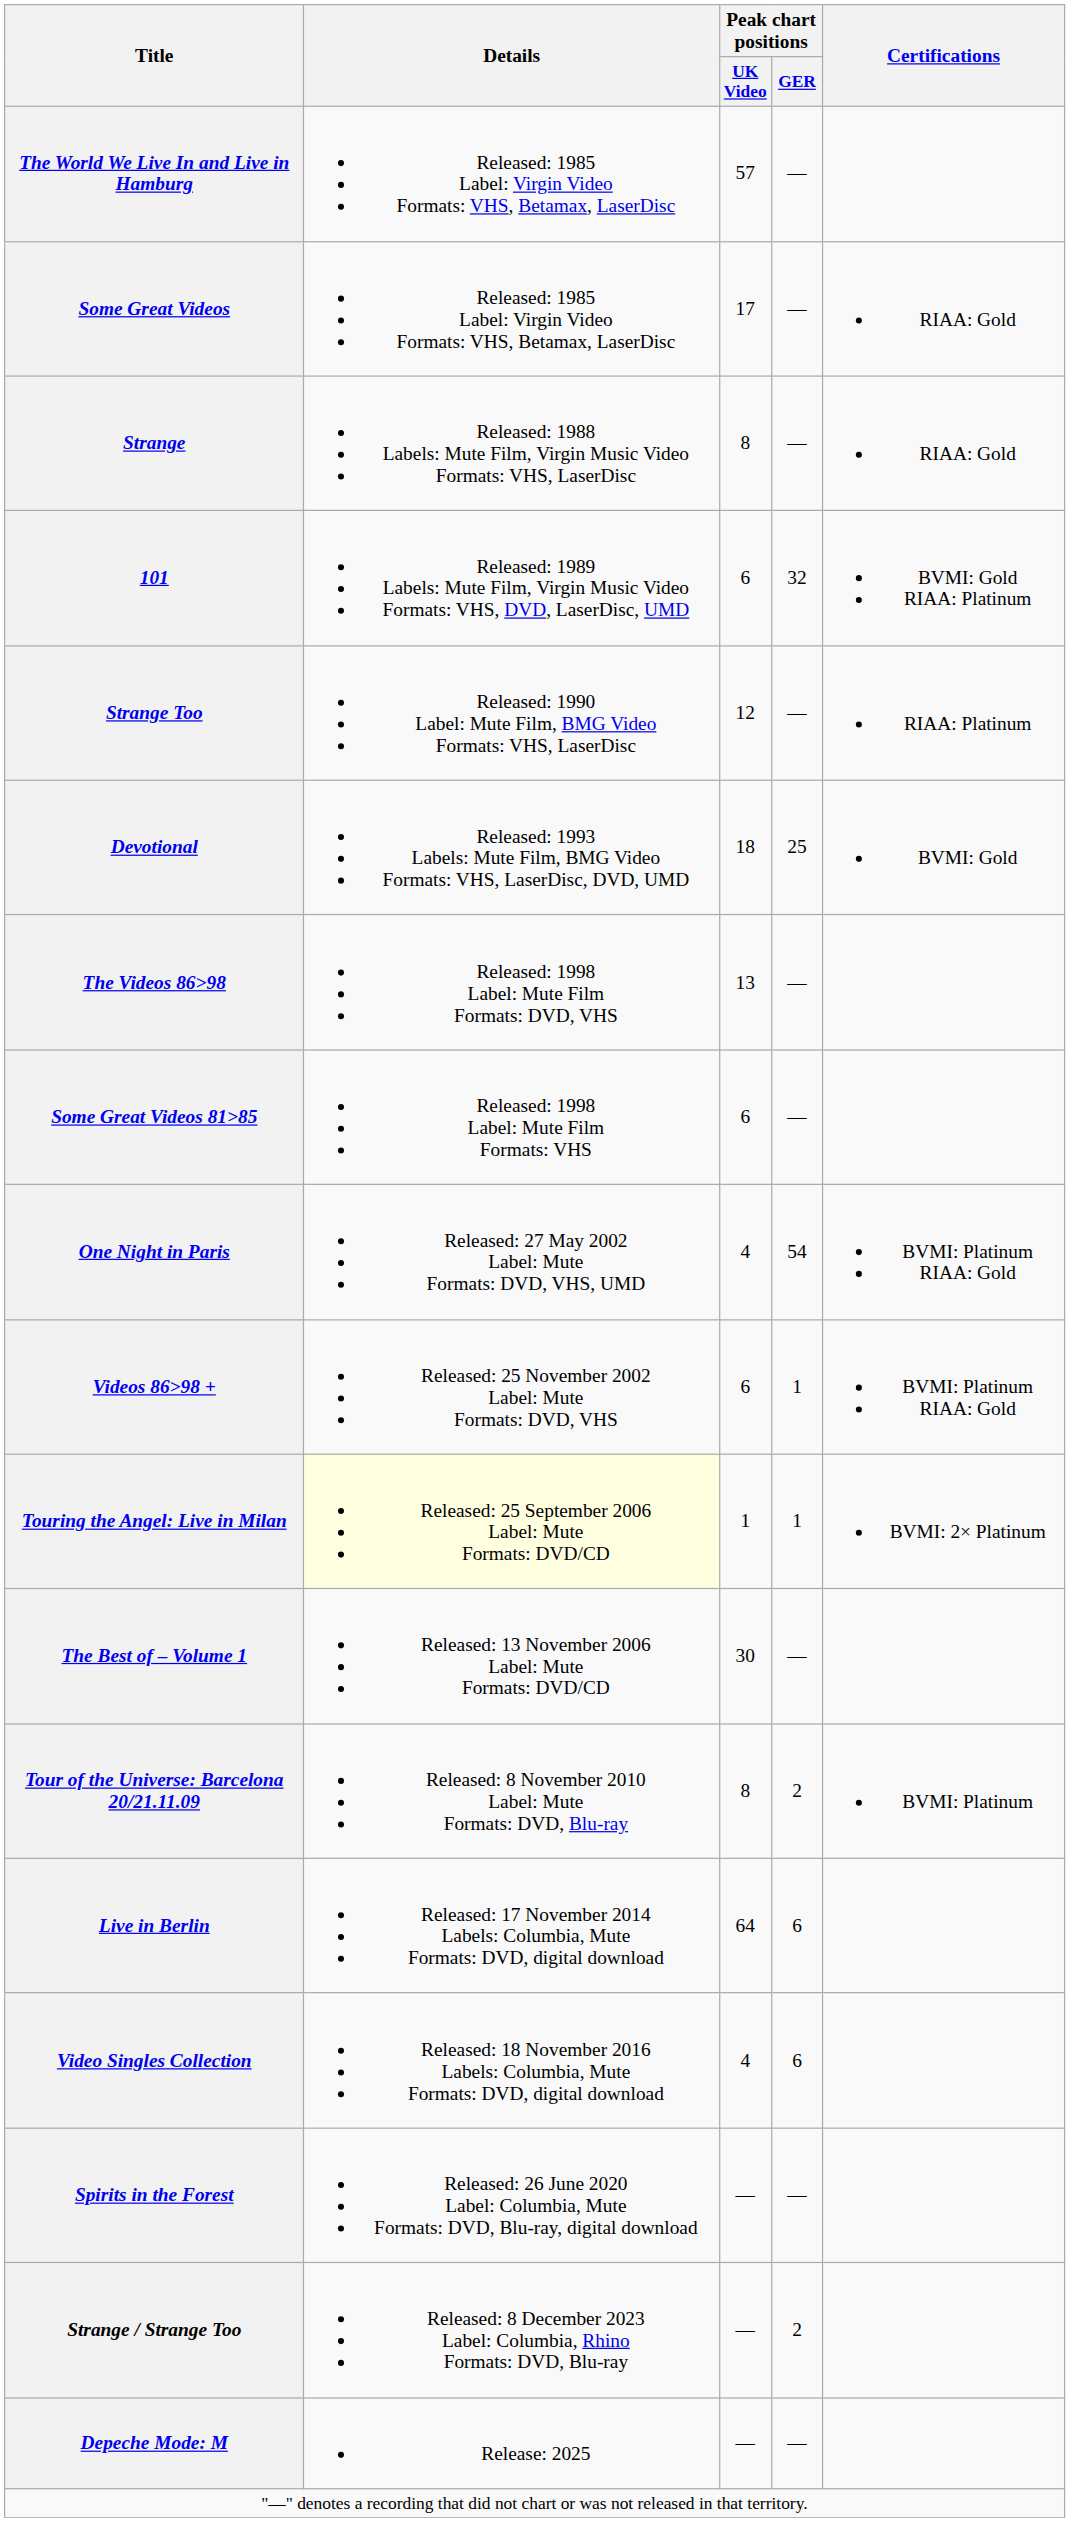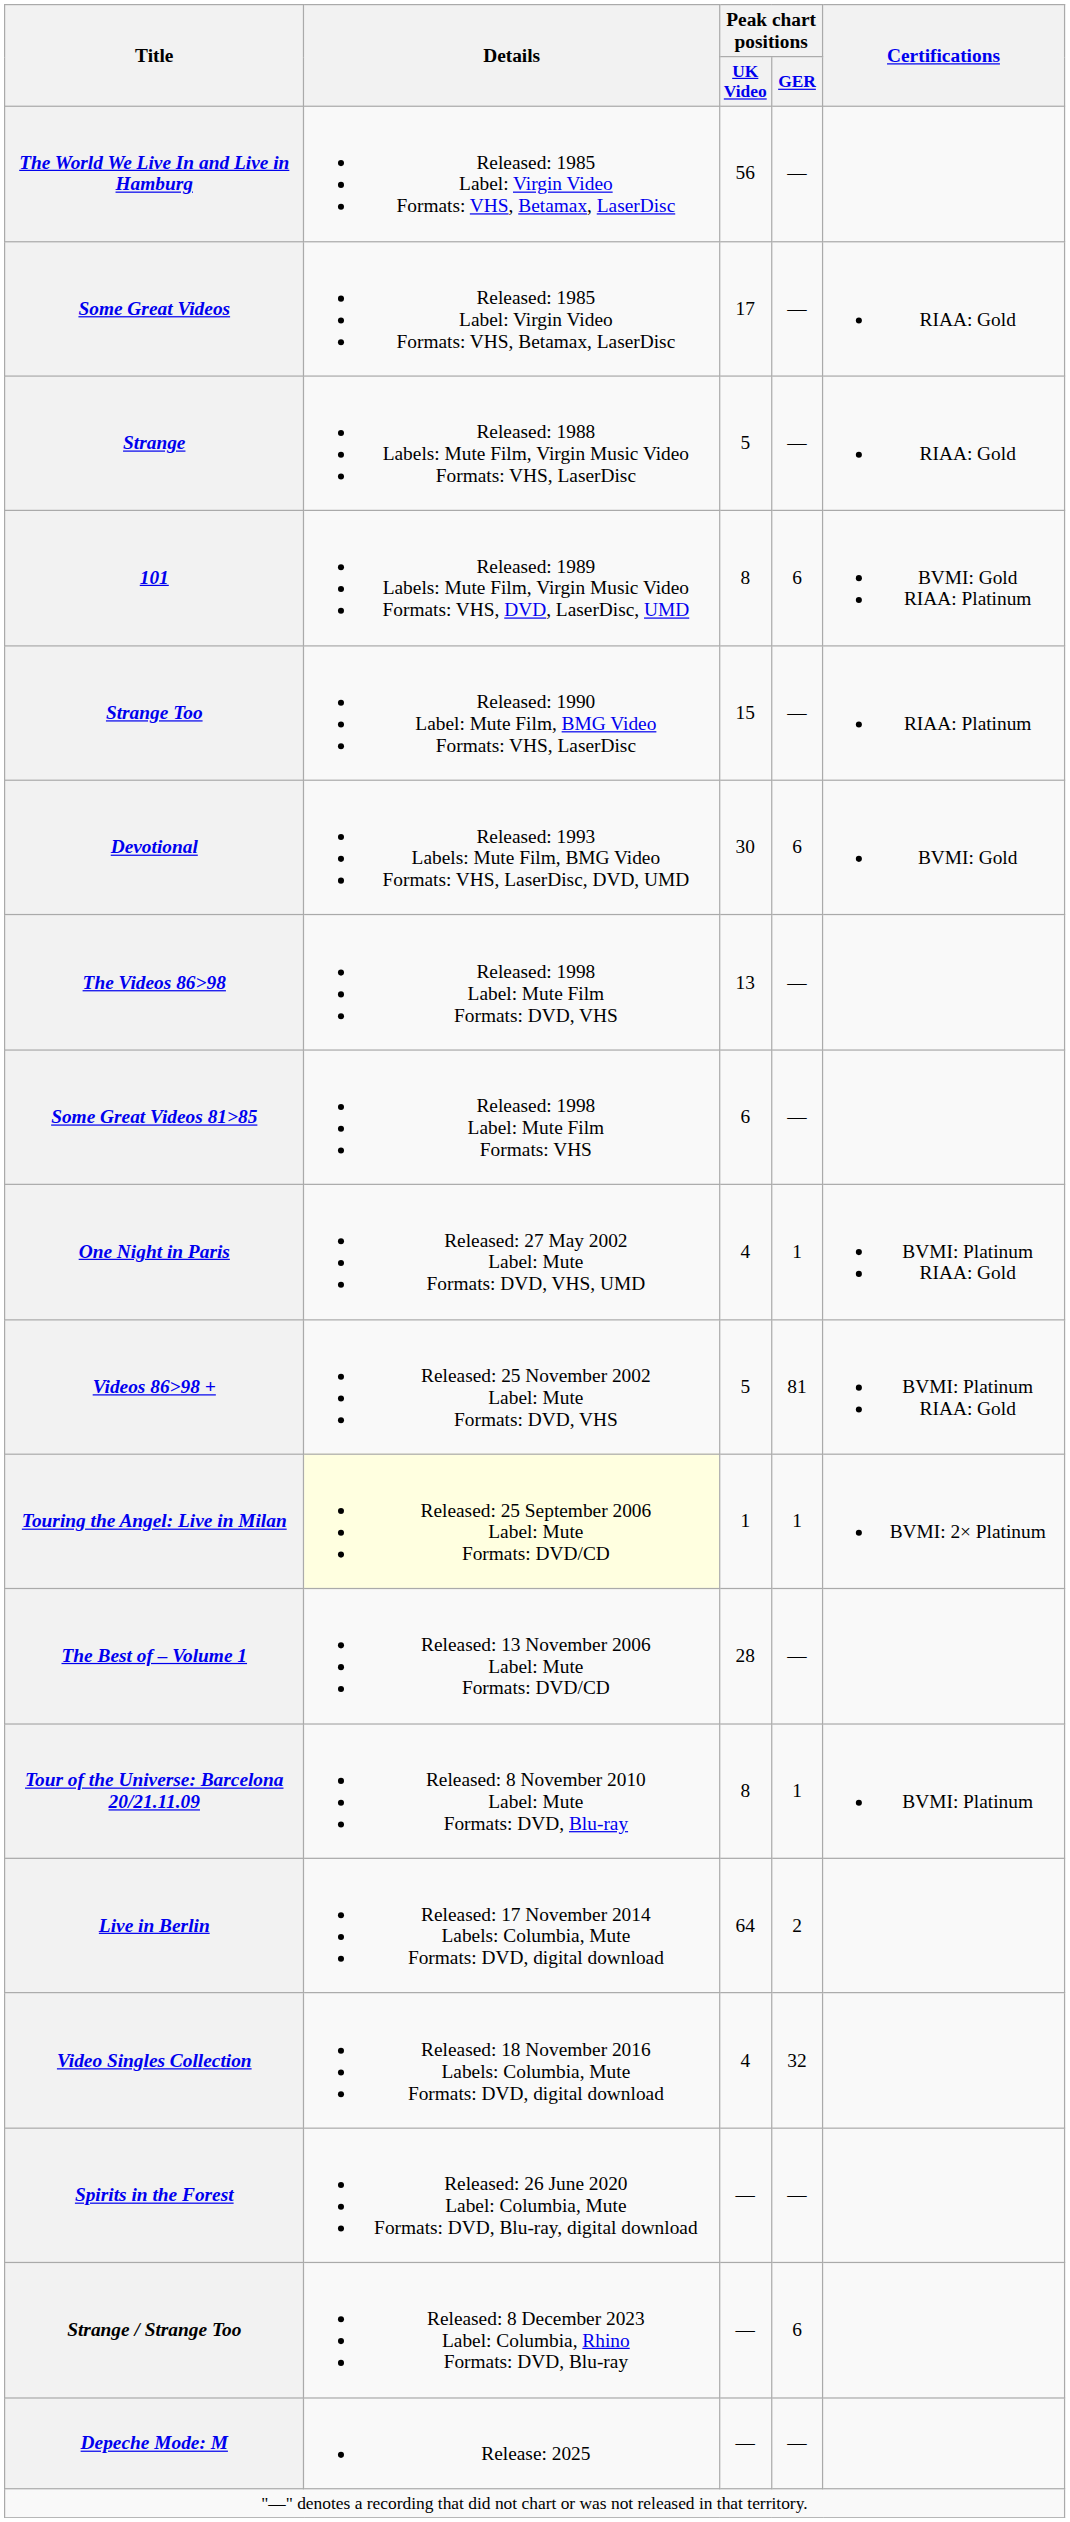 <table class="wikitable plainrowheaders" style="text-align:center;">
 <tr>
 <th scope="col" rowspan="2" style="width:15em;">Title</th>
 <th scope="col" rowspan="2" style="width:21em;">Details</th>
 <th scope="col" colspan="2">Peak chart positions</th>
 <th scope="col" rowspan="2" style="width:12em;"><a href='#'>Certifications</a></th>
 </tr>
 <tr>
 <th scope="col" style="width:2.5em;font-size:90%;"><a href='#'>UK<br>Video</a><br></th>
 <th scope="col" style="width:2.5em;font-size:90%;"><a href='#'>GER</a><br></th>
 </tr>
 <tr>
 <th scope="row"><em><a href='#'>The World We Live In and Live in Hamburg</a></em></th>
 <td><br><ul><li>Released: 1985 </li><li>Label: <a href='#'>Virgin Video</a></li><li>Formats: <a href='#'>VHS</a>, <a href='#'>Betamax</a>, <a href='#'>LaserDisc</a></li></ul></td>
-<td>57</td>
+<td>56</td>
 <td>—</td>
 <td></td>
 </tr>
 <tr>
 <th scope="row"><em><a href='#'>Some Great Videos</a></em></th>
 <td><br><ul><li>Released: 1985 </li><li>Label: Virgin Video</li><li>Formats: VHS, Betamax, LaserDisc</li></ul></td>
 <td>17</td>
 <td>—</td>
 <td><br><ul><li>RIAA: Gold</li></ul></td>
 </tr>
 <tr>
 <th scope="row"><em><a href='#'>Strange</a></em></th>
 <td><br><ul><li>Released: 1988 </li><li>Labels: Mute Film, Virgin Music Video</li><li>Formats: VHS, LaserDisc</li></ul></td>
-<td>8</td>
+<td>5</td>
 <td>—</td>
 <td><br><ul><li>RIAA: Gold</li></ul></td>
 </tr>
 <tr>
 <th scope="row"><em><a href='#'>101</a></em></th>
 <td><br><ul><li>Released: 1989 </li><li>Labels: Mute Film, Virgin Music Video</li><li>Formats: VHS, <a href='#'>DVD</a>, LaserDisc, <a href='#'>UMD</a></li></ul></td>
+<td>8</td>
 <td>6</td>
-<td>32</td>
 <td><br><ul><li>BVMI: Gold</li><li>RIAA: Platinum</li></ul></td>
 </tr>
 <tr>
 <th scope="row"><em><a href='#'>Strange Too</a></em></th>
 <td><br><ul><li>Released: 1990 </li><li>Label: Mute Film, <a href='#'>BMG Video</a></li><li>Formats: VHS, LaserDisc</li></ul></td>
-<td>12</td>
+<td>15</td>
 <td>—</td>
 <td><br><ul><li>RIAA: Platinum</li></ul></td>
 </tr>
 <tr>
 <th scope="row"><em><a href='#'>Devotional</a></em></th>
 <td><br><ul><li>Released: 1993 </li><li>Labels: Mute Film, BMG Video</li><li>Formats: VHS, LaserDisc, DVD, UMD</li></ul></td>
-<td>18</td>
-<td>25</td>
+<td>30</td>
+<td>6</td>
 <td><br><ul><li>BVMI: Gold</li></ul></td>
 </tr>
 <tr>
 <th scope="row"><em><a href='#'>The Videos 86>98</a></em></th>
 <td><br><ul><li>Released: 1998 </li><li>Label: Mute Film</li><li>Formats: DVD, VHS</li></ul></td>
 <td>13</td>
 <td>—</td>
 <td></td>
 </tr>
 <tr>
 <th scope="row"><em><a href='#'>Some Great Videos 81>85</a></em></th>
 <td><br><ul><li>Released: 1998 </li><li>Label: Mute Film</li><li>Formats: VHS</li></ul></td>
 <td>6</td>
 <td>—</td>
 <td></td>
 </tr>
 <tr>
 <th scope="row"><em><a href='#'>One Night in Paris</a></em></th>
 <td><br><ul><li>Released: 27 May 2002 </li><li>Label: Mute</li><li>Formats: DVD, VHS, UMD</li></ul></td>
 <td>4</td>
-<td>54</td>
+<td>1</td>
 <td><br><ul><li>BVMI: Platinum</li><li>RIAA: Gold</li></ul></td>
 </tr>
 <tr>
 <th scope="row"><em><a href='#'>Videos 86>98 +</a></em></th>
 <td><br><ul><li>Released: 25 November 2002 </li><li>Label: Mute</li><li>Formats: DVD, VHS</li></ul></td>
-<td>6</td>
-<td>1</td>
+<td>5</td>
+<td>81</td>
 <td><br><ul><li>BVMI: Platinum</li><li>RIAA: Gold</li></ul></td>
 </tr>
 <tr>
 <th scope="row"><em><a href='#'>Touring the Angel: Live in Milan</a></em></th>
 <td style="background: lightyellow;"><br><ul><li>Released: 25 September 2006 </li><li>Label: Mute</li><li>Formats: DVD/CD</li></ul></td>
 <td>1</td>
 <td>1</td>
 <td><br><ul><li>BVMI: 2× Platinum</li></ul></td>
 </tr>
 <tr>
 <th scope="row"><em><a href='#'>The Best of – Volume 1</a></em></th>
 <td><br><ul><li>Released: 13 November 2006 </li><li>Label: Mute</li><li>Formats: DVD/CD</li></ul></td>
-<td>30</td>
+<td>28</td>
 <td>—</td>
 <td></td>
 </tr>
 <tr>
 <th scope="row"><em><a href='#'>Tour of the Universe: Barcelona 20/21.11.09</a></em></th>
 <td><br><ul><li>Released: 8 November 2010 </li><li>Label: Mute</li><li>Formats: DVD, <a href='#'>Blu-ray</a></li></ul></td>
 <td>8</td>
-<td>2</td>
+<td>1</td>
 <td><br><ul><li>BVMI: Platinum</li></ul></td>
 </tr>
 <tr>
 <th scope="row"><em><a href='#'>Live in Berlin</a></em></th>
 <td><br><ul><li>Released: 17 November 2014 </li><li>Labels: Columbia, Mute</li><li>Formats: DVD, digital download</li></ul></td>
 <td>64</td>
-<td>6</td>
+<td>2</td>
 <td></td>
 </tr>
 <tr>
 <th scope="row"><em><a href='#'>Video Singles Collection</a></em></th>
 <td><br><ul><li>Released: 18 November 2016</li><li>Labels: Columbia, Mute</li><li>Formats: DVD, digital download</li></ul></td>
 <td>4</td>
-<td>6</td>
+<td>32</td>
 <td></td>
 </tr>
 <tr>
 <th scope="row"><em><a href='#'>Spirits in the Forest</a></em></th>
 <td><br><ul><li>Released: 26 June 2020</li><li>Label: Columbia, Mute</li><li>Formats: DVD, Blu-ray, digital download</li></ul></td>
 <td>—</td>
 <td>—</td>
 <td></td>
 </tr>
 <tr>
 <th scope="row"><em>Strange / Strange Too</em></th>
 <td><br><ul><li>Released: 8 December 2023</li><li>Label: Columbia, <a href='#'>Rhino</a></li><li>Formats: DVD, Blu-ray</li></ul></td>
 <td>—</td>
-<td>2</td>
+<td>6</td>
 <td></td>
 </tr>
 <tr>
 <th scope="row"><em><a href='#'>Depeche Mode: M</a></em></th>
 <td><br><ul><li>Release: 2025</li></ul></td>
 <td>—</td>
 <td>—</td>
 <td></td>
 </tr>
 <tr>
 <td colspan="5" style="font-size:90%">"—" denotes a recording that did not chart or was not released in that territory.</td>
 </tr>
 </table>
